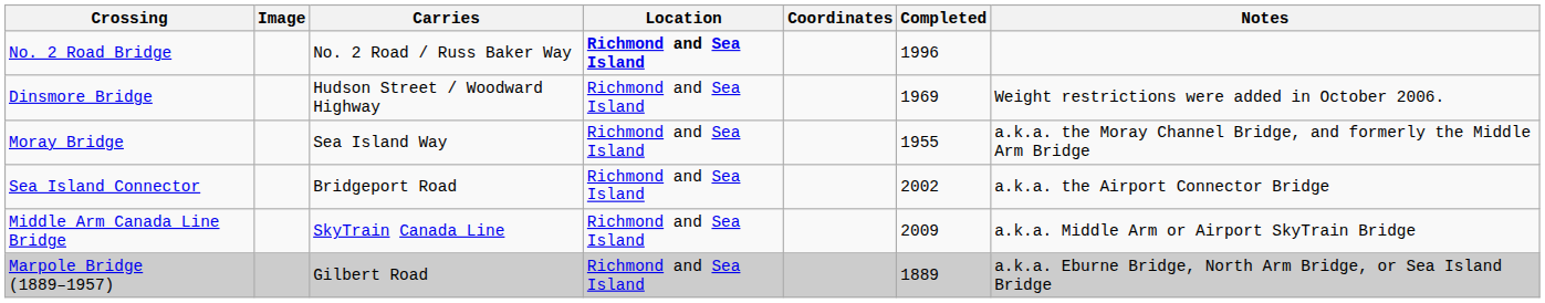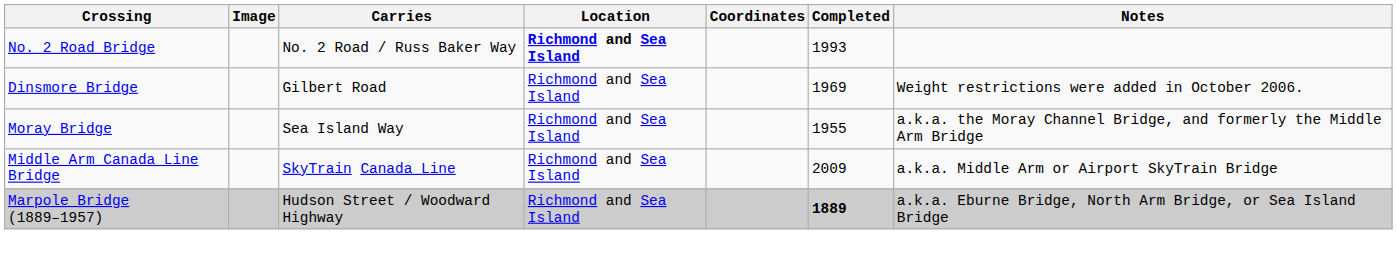 <table class=wikitable>
 <tr>
 <th>Crossing</th>
 <th>Image</th>
 <th>Carries</th>
 <th>Location</th>
 <th>Coordinates</th>
 <th>Completed</th>
 <th>Notes</th>
 </tr>
 <tr>
 <td><a href='#'>No. 2 Road Bridge</a></td>
 <td></td>
 <td>No. 2 Road / Russ Baker Way</td>
 <td><strong><a href='#'>Richmond</a> and <a href='#'>Sea Island</a></strong></td>
 <td></td>
-<td>1996</td>
+<td>1993</td>
 <td></td>
 </tr>
 <tr>
 <td><a href='#'>Dinsmore Bridge</a></td>
 <td></td>
-<td>Hudson Street / Woodward Highway</td>
+<td>Gilbert Road</td>
 <td><a href='#'>Richmond</a> and <a href='#'>Sea Island</a></td>
 <td></td>
 <td>1969</td>
 <td>Weight restrictions were added in October 2006.</td>
 </tr>
 <tr>
 <td><a href='#'>Moray Bridge</a></td>
 <td></td>
 <td>Sea Island Way</td>
 <td><a href='#'>Richmond</a> and <a href='#'>Sea Island</a></td>
 <td></td>
 <td>1955</td>
 <td>a.k.a. the Moray Channel Bridge, and formerly the Middle Arm Bridge</td>
 </tr>
 <tr>
-<td><a href='#'>Sea Island Connector</a></td>
-<td></td>
-<td>Bridgeport Road</td>
-<td><a href='#'>Richmond</a> and <a href='#'>Sea Island</a></td>
-<td></td>
-<td>2002</td>
-<td>a.k.a. the Airport Connector Bridge</td>
-</tr>
-<tr>
 <td><a href='#'>Middle Arm Canada Line Bridge</a></td>
 <td></td>
 <td><a href='#'>SkyTrain</a> <a href='#'>Canada Line</a></td>
 <td><a href='#'>Richmond</a> and <a href='#'>Sea Island</a></td>
 <td></td>
 <td>2009</td>
 <td>a.k.a. Middle Arm or Airport SkyTrain Bridge</td>
 </tr>
 <tr style="background:#cccccc;">
 <td><a href='#'>Marpole Bridge</a><br>(1889–1957)</td>
 <td></td>
-<td>Gilbert Road</td>
+<td>Hudson Street / Woodward Highway</td>
 <td><a href='#'>Richmond</a> and <a href='#'>Sea Island</a></td>
 <td></td>
-<td>1889</td>
+<td><strong>1889</strong></td>
 <td>a.k.a. Eburne Bridge, North Arm Bridge, or Sea Island Bridge</td>
 </tr>
 </table>
